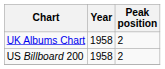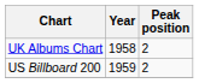 <table class="wikitable sortable">
 <tr>
 <th>Chart</th>
 <th>Year</th>
 <th>Peak<br>position</th>
 </tr>
 <tr>
 <td align="left"><a href='#'>UK Albums Chart</a></td>
 <td align="left">1958</td>
 <td align="left">2</td>
 </tr>
 <tr>
 <td align="left">US <em>Billboard</em> 200</td>
-<td align="left">1958</td>
+<td align="left">1959</td>
 <td align="left">2</td>
 </tr>
 <tr>
 </tr>
 </table>
